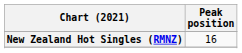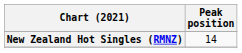 <table class="wikitable sortable plainrowheaders" style="text-align:center">
 <tr>
 <th scope="col">Chart (2021)</th>
 <th scope="col">Peak<br>position</th>
 </tr>
 <tr>
 </tr>
 <tr>
 </tr>
 <tr>
 <th scope="row">New Zealand Hot Singles (<a href='#'>RMNZ</a>)</th>
-<td>16</td>
+<td>14</td>
 </tr>
 <tr>
 </tr>
 <tr>
 </tr>
 </table>
